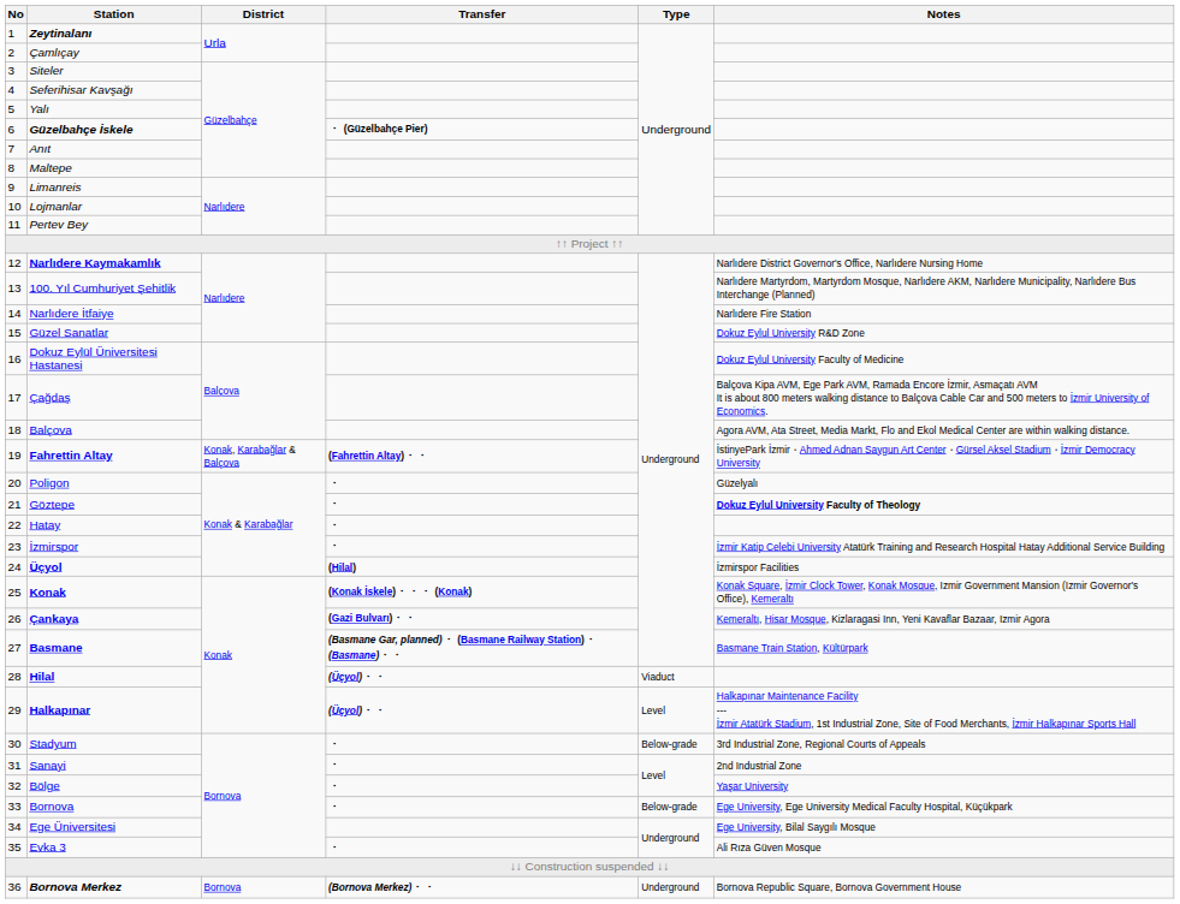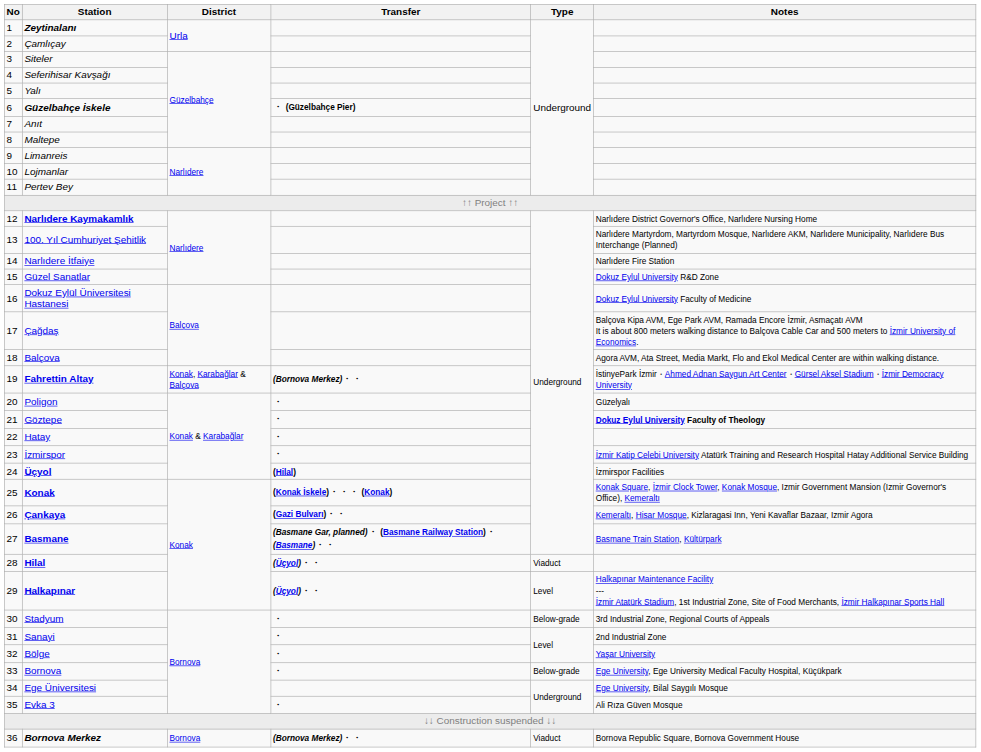 <table class="wikitable">
 <tr>
 <th>No</th>
 <th>Station</th>
 <th>District</th>
 <th>Transfer</th>
 <th>Type</th>
 <th>Notes</th>
 </tr>
 <tr>
 <td>1</td>
 <td><strong><em>Zeytinalanı</em></strong></td>
 <td rowspan="2"><a href='#'>Urla</a></td>
 <td></td>
 <td rowspan="11">Underground</td>
 <td></td>
 </tr>
 <tr>
 <td>2</td>
 <td><em>Çamlıçay</em></td>
 <td></td>
 <td></td>
 </tr>
 <tr>
 <td>3</td>
 <td><em>Siteler</em></td>
 <td rowspan="6"><small><a href='#'>Güzelbahçe</a></small></td>
 <td></td>
 <td></td>
 </tr>
 <tr>
 <td>4</td>
 <td><em>Seferihisar Kavşağı</em></td>
 <td></td>
 <td></td>
 </tr>
 <tr>
 <td>5</td>
 <td><em>Yalı</em></td>
 <td></td>
 <td></td>
 </tr>
 <tr>
 <td>6</td>
 <td><strong><em>Güzelbahçe İskele</em></strong></td>
 <td>・ <small><strong>(Güzelbahçe Pier)</strong></small></td>
 <td></td>
 </tr>
 <tr>
 <td>7</td>
 <td><em>Anıt</em></td>
 <td></td>
 <td></td>
 </tr>
 <tr>
 <td>8</td>
 <td><em>Maltepe</em></td>
 <td></td>
 <td></td>
 </tr>
 <tr>
 <td>9</td>
 <td><em>Limanreis</em></td>
 <td rowspan="3"><small><a href='#'>Narlıdere</a></small></td>
 <td></td>
 <td></td>
 </tr>
 <tr>
 <td>10</td>
 <td><em>Lojmanlar</em></td>
 <td></td>
 <td></td>
 </tr>
 <tr>
 <td>11</td>
 <td><em>Pertev Bey</em></td>
 <td></td>
 <td></td>
 </tr>
 <tr>
 <td colspan="6" style="background: #ececec; color: grey; vertical-align: middle; text-align:center ">↑↑ Project ↑↑</td>
 </tr>
 <tr>
 <td>12</td>
 <td><strong><a href='#'>Narlıdere Kaymakamlık</a></strong></td>
 <td rowspan="4"><small><a href='#'>Narlıdere</a></small></td>
 <td></td>
 <td rowspan="16"><small>Underground</small></td>
 <td><small>Narlıdere District Governor's Office, Narlıdere Nursing Home</small></td>
 </tr>
 <tr>
 <td>13</td>
 <td><a href='#'>100. Yıl Cumhuriyet Şehitlik</a></td>
 <td></td>
 <td><small>Narlıdere Martyrdom, Martyrdom Mosque, Narlıdere AKM, Narlıdere Municipality, Narlıdere Bus Interchange (Planned)</small></td>
 </tr>
 <tr>
 <td>14</td>
 <td><a href='#'>Narlıdere İtfaiye</a></td>
 <td></td>
 <td><small>Narlıdere Fire Station</small></td>
 </tr>
 <tr>
 <td>15</td>
 <td><a href='#'>Güzel Sanatlar</a></td>
 <td></td>
 <td><small><a href='#'>Dokuz Eylul University</a> R&D Zone</small></td>
 </tr>
 <tr>
 <td>16</td>
 <td><a href='#'>Dokuz Eylül Üniversitesi Hastanesi</a></td>
 <td rowspan="3"><small><a href='#'>Balçova</a></small></td>
 <td></td>
 <td><small><a href='#'>Dokuz Eylul University</a> Faculty of Medicine</small></td>
 </tr>
 <tr>
 <td>17</td>
 <td><a href='#'>Çağdaş</a></td>
 <td></td>
 <td><small>Balçova Kipa AVM, Ege Park AVM, Ramada Encore İzmir, Asmaçatı AVM</small><br><small>It is about 800 meters walking distance to Balçova Cable Car and 500 meters to <a href='#'>İzmir University of Economics</a>.</small></td>
 </tr>
 <tr>
 <td>18</td>
 <td><a href='#'>Balçova</a></td>
 <td></td>
 <td><small>Agora AVM, Ata Street, Media Markt, Flo and Ekol Medical Center are within walking distance.</small></td>
 </tr>
 <tr>
 <td>19</td>
 <td><strong><a href='#'>Fahrettin Altay</a></strong></td>
 <td><small><a href='#'>Konak</a>, <a href='#'>Karabağlar</a> & <a href='#'>Balçova</a></small></td>
-<td><strong></strong> <small><strong>(<a href='#'>Fahrettin Altay</a>)</strong></small>・・</td>
+<td><strong><em></em></strong> <small><strong><em>(Bornova Merkez)</em></strong></small>・・</td>
 <td><small>İstinyePark İzmir・<a href='#'>Ahmed Adnan Saygun Art Center</a>・<a href='#'>Gürsel Aksel Stadium</a>・<a href='#'>İzmir Democracy University</a></small></td>
 </tr>
 <tr>
 <td>20</td>
 <td><a href='#'>Poligon</a></td>
 <td rowspan="5"><small><a href='#'>Konak</a> & <a href='#'>Karabağlar</a></small></td>
 <td>・</td>
 <td><small>Güzelyalı</small></td>
 </tr>
 <tr>
 <td>21</td>
 <td><a href='#'>Göztepe</a></td>
 <td>・</td>
 <td><strong><small><a href='#'>Dokuz Eylul University</a> Faculty of Theology</small></strong></td>
 </tr>
 <tr>
 <td>22</td>
 <td><a href='#'>Hatay</a></td>
 <td>・</td>
 <td></td>
 </tr>
 <tr>
 <td>23</td>
 <td><a href='#'>İzmirspor</a></td>
 <td>・</td>
 <td><small><a href='#'>İzmir Katip Celebi University</a> Atatürk Training and Research Hospital Hatay Additional Service Building</small></td>
 </tr>
 <tr>
 <td>24</td>
 <td><strong><a href='#'>Üçyol</a></strong></td>
 <td> <small><strong>(<a href='#'>Hilal</a>)</strong></small></td>
 <td><small>İzmirspor Facilities</small></td>
 </tr>
 <tr>
 <td>25</td>
 <td><strong><a href='#'>Konak</a></strong></td>
 <td rowspan="5"><small><a href='#'>Konak</a></small></td>
 <td><strong></strong> <small><strong>(<a href='#'>Konak İskele</a>)</strong></small>・・・ <small><strong>(<a href='#'>Konak</a>)</strong></small></td>
 <td><small><a href='#'>Konak Square</a>, <a href='#'>İzmir Clock Tower</a>, <a href='#'>Konak Mosque</a>, Izmir Government Mansion (Izmir Governor's Office), <a href='#'>Kemeraltı</a></small></td>
 </tr>
 <tr>
 <td>26</td>
 <td><strong><a href='#'>Çankaya</a></strong></td>
 <td><strong></strong> <small><strong>(<a href='#'>Gazi Bulvarı</a>)</strong></small>・・</td>
 <td><small><a href='#'>Kemeraltı</a>, <a href='#'>Hisar Mosque</a>, Kizlaragasi Inn, Yeni Kavaflar Bazaar, Izmir Agora</small></td>
 </tr>
 <tr>
 <td>27</td>
 <td><strong><a href='#'>Basmane</a></strong></td>
 <td> <small><strong><em>(Basmane Gar, planned)</em></strong></small>・ <small><strong>(<a href='#'>Basmane Railway Station</a>)</strong></small>・ <strong><em></em></strong> <small><strong><em>(<a href='#'>Basmane</a>)</em></strong></small>・・</td>
 <td><small><a href='#'>Basmane Train Station</a>, <a href='#'>Kültürpark</a></small></td>
 </tr>
 <tr>
 <td>28</td>
 <td><strong><a href='#'>Hilal</a></strong></td>
 <td><strong><em></em></strong> <small><strong><em>(<a href='#'>Üçyol</a>)</em></strong></small>・・</td>
 <td><small>Viaduct</small></td>
 <td></td>
 </tr>
 <tr>
 <td>29</td>
 <td><strong><a href='#'>Halkapınar</a></strong></td>
 <td><strong><em></em></strong> <small><strong><em>(<a href='#'>Üçyol</a>)</em></strong></small>・・</td>
 <td><small>Level</small></td>
 <td><small><a href='#'>Halkapınar Maintenance Facility</a></small><br><small>---</small><br><small><a href='#'>İzmir Atatürk Stadium</a>, 1st Industrial Zone, Site of Food Merchants, <a href='#'>İzmir Halkapınar Sports Hall</a></small></td>
 </tr>
 <tr>
 <td>30</td>
 <td><a href='#'>Stadyum</a></td>
 <td rowspan="6"><small><a href='#'>Bornova</a></small></td>
 <td>・</td>
 <td><small>Below-grade</small></td>
 <td><small>3rd Industrial Zone, Regional Courts of Appeals</small></td>
 </tr>
 <tr>
 <td>31</td>
 <td><a href='#'>Sanayi</a></td>
 <td>・</td>
 <td rowspan="2"><small>Level</small></td>
 <td><small>2nd Industrial Zone</small></td>
 </tr>
 <tr>
 <td>32</td>
 <td><a href='#'>Bölge</a></td>
 <td>・</td>
 <td><small><a href='#'>Yaşar University</a></small></td>
 </tr>
 <tr>
 <td>33</td>
 <td><a href='#'>Bornova</a></td>
 <td>・</td>
 <td><small>Below-grade</small></td>
 <td><small><a href='#'>Ege University</a>, Ege University Medical Faculty Hospital, Küçükpark</small></td>
 </tr>
 <tr>
 <td>34</td>
 <td><a href='#'>Ege Üniversitesi</a></td>
 <td></td>
 <td rowspan="2"><small>Underground</small></td>
 <td><small><a href='#'>Ege University</a>, Bilal Saygılı Mosque</small></td>
 </tr>
 <tr>
 <td>35</td>
 <td><a href='#'>Evka 3</a></td>
 <td>・</td>
 <td><small>Ali Rıza Güven Mosque</small></td>
 </tr>
 <tr>
 <td colspan="6" style="background: #ececec; color: grey; vertical-align: middle; text-align:center ">↓↓ Construction suspended ↓↓</td>
 </tr>
 <tr>
 <td>36</td>
 <td><strong><em>Bornova Merkez</em></strong></td>
 <td><small><a href='#'>Bornova</a></small></td>
 <td><strong><em></em></strong> <small><strong><em>(Bornova Merkez)</em></strong></small>・・</td>
-<td><small>Underground</small></td>
+<td><small>Viaduct</small></td>
 <td><small>Bornova Republic Square, Bornova Government House</small></td>
 </tr>
 </table>
